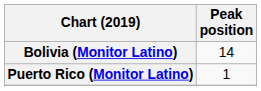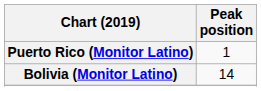 <table class="wikitable sortable plainrowheaders" style="text-align:center">
 <tr>
 <th scope="col">Chart (2019)</th>
 <th scope="col">Peak<br>position</th>
 </tr>
 <tr>
+<th scope="row">Puerto Rico (<a href='#'>Monitor Latino</a>)</th>
+<td>1</td>
+</tr>
+<tr>
 <th scope="row">Bolivia (<a href='#'>Monitor Latino</a>)</th>
 <td>14</td>
-</tr>
-<tr>
-<th scope="row">Puerto Rico (<a href='#'>Monitor Latino</a>)</th>
-<td>1</td>
 </tr>
 <tr>
 </tr>
 <tr>
 </tr>
 </table>
